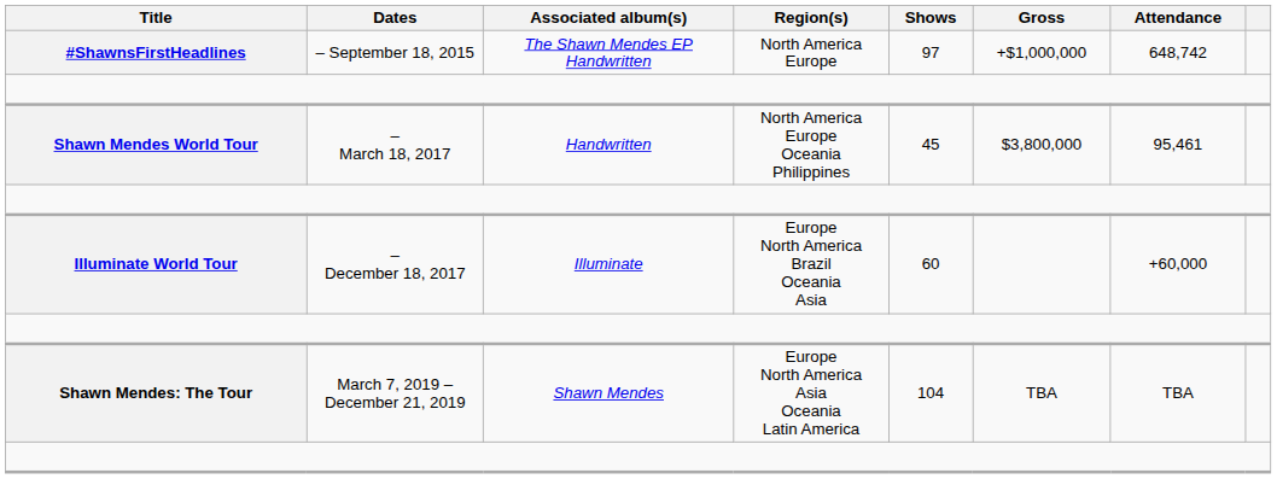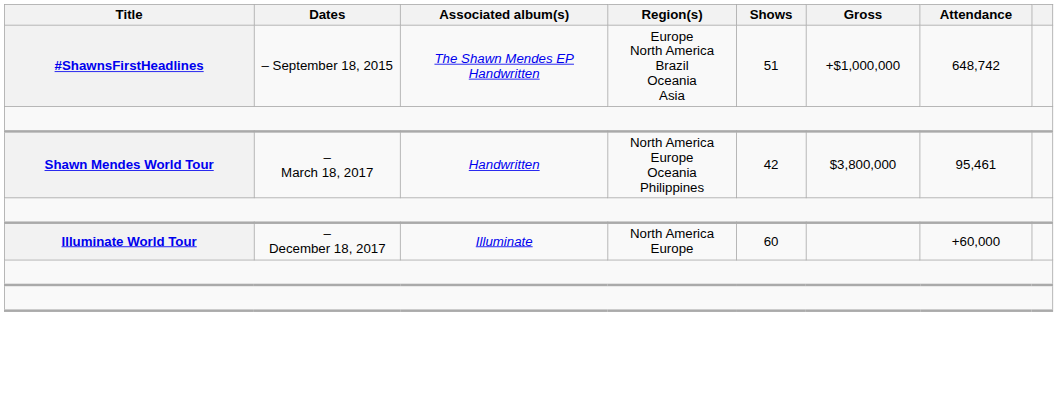 <table class="wikitable sortable plainrowheaders" style="text-align:center;" width="100%">
 <tr>
 <th scope="col">Title</th>
 <th scope="col" width="14%">Dates</th>
 <th scope="col">Associated album(s)</th>
 <th scope="col">Region(s)</th>
 <th scope="col">Shows</th>
 <th scope="col">Gross</th>
 <th scope="col">Attendance</th>
 <th scope="col" width="2%" class="unsortable"></th>
 </tr>
 <tr>
 <th scope="row"><a href='#'>#ShawnsFirstHeadlines</a></th>
 <td> – September 18, 2015</td>
 <td><em><a href='#'>The Shawn Mendes EP</a></em><br><em><a href='#'>Handwritten</a></em></td>
-<td> North America<br>Europe</td>
-<td>97</td>
+<td>Europe<br>North America<br>Brazil<br>Oceania<br>Asia</td>
+<td>51</td>
 <td>+$1,000,000</td>
 <td>648,742</td>
 <td><br></td>
 </tr>
 <tr class="expand-child">
 <td colspan="8" style="border-bottom-width:3px; padding:5px;"><br></td>
 </tr>
 <tr>
 <th scope="row"><a href='#'>Shawn Mendes World Tour</a></th>
 <td> –<br>March 18, 2017</td>
 <td><em><a href='#'>Handwritten</a></em></td>
 <td>North America<br>Europe<br>Oceania<br>Philippines</td>
-<td>45</td>
+<td>42</td>
 <td>$3,800,000</td>
 <td>95,461</td>
 <td><br><br></td>
 </tr>
 <tr class="expand-child">
 <td colspan="8" style="border-bottom-width:3px; padding:5px;"><br></td>
 </tr>
 <tr>
 <th scope="row"><a href='#'>Illuminate World Tour</a></th>
 <td> –<br>December 18, 2017</td>
 <td><em><a href='#'>Illuminate</a></em></td>
-<td>Europe<br>North America<br>Brazil<br>Oceania<br>Asia</td>
+<td> North America<br>Europe</td>
 <td>60</td>
 <td></td>
 <td>+60,000</td>
 <td><br><br></td>
 </tr>
 <tr class="expand-child">
 <td colspan="8" style="border-bottom-width:3px; padding:5px;"><br></td>
 </tr>
-<tr>
-<th scope="row">Shawn Mendes: The Tour</th>
-<td>March 7, 2019 – December 21, 2019</td>
-<td><em><a href='#'>Shawn Mendes</a></em></td>
-<td>Europe<br>North America<br>Asia<br>Oceania<br>Latin America</td>
-<td>104</td>
-<td>TBA</td>
-<td>TBA</td>
-<td><br></td>
-</tr>
 <tr class="expand-child">
 <td colspan="8" style="border-bottom-width:3px; padding:5px;"><br></td>
 </tr>
 </table>
